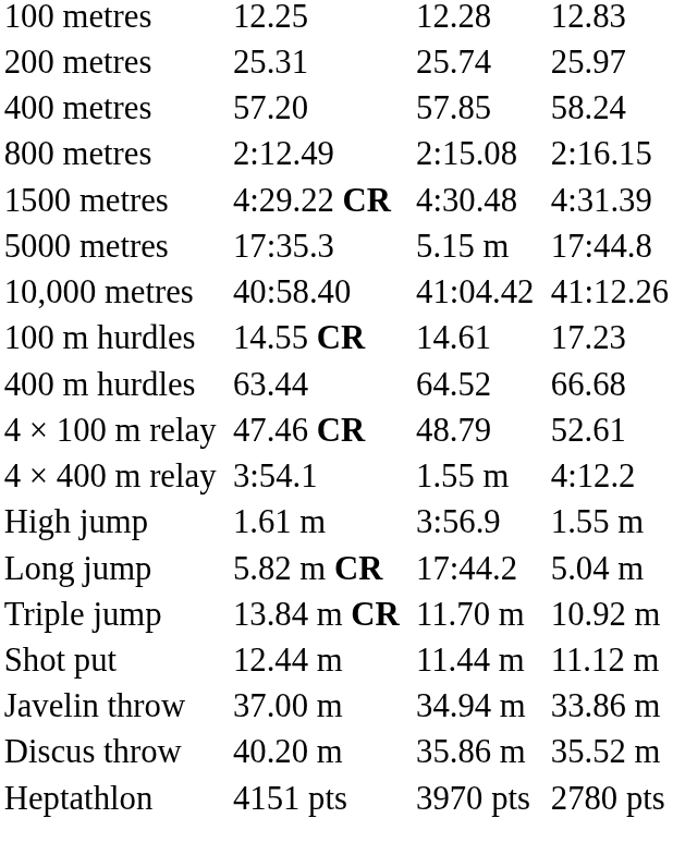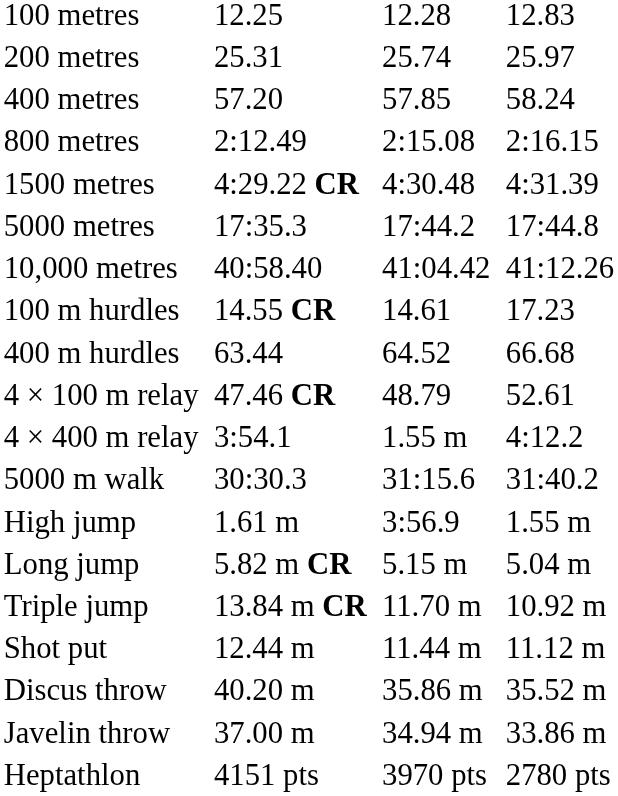 <table>
 <tr>
 <td>100 metres</td>
 <td></td>
 <td>12.25</td>
 <td></td>
 <td>12.28</td>
 <td></td>
 <td>12.83</td>
 </tr>
 <tr>
 <td>200 metres</td>
 <td></td>
 <td>25.31</td>
 <td></td>
 <td>25.74</td>
 <td></td>
 <td>25.97</td>
 </tr>
 <tr>
 <td>400 metres</td>
 <td></td>
 <td>57.20</td>
 <td></td>
 <td>57.85</td>
 <td></td>
 <td>58.24</td>
 </tr>
 <tr>
 <td>800 metres</td>
 <td></td>
 <td>2:12.49</td>
 <td></td>
 <td>2:15.08</td>
 <td></td>
 <td>2:16.15</td>
 </tr>
 <tr>
 <td>1500 metres</td>
 <td></td>
 <td>4:29.22 <strong>CR</strong></td>
 <td></td>
 <td>4:30.48</td>
 <td></td>
 <td>4:31.39</td>
 </tr>
 <tr>
 <td>5000 metres</td>
 <td></td>
 <td>17:35.3</td>
 <td></td>
-<td>5.15 m</td>
+<td>17:44.2</td>
 <td></td>
 <td>17:44.8</td>
 </tr>
 <tr>
 <td>10,000 metres</td>
 <td></td>
 <td>40:58.40</td>
 <td></td>
 <td>41:04.42</td>
 <td></td>
 <td>41:12.26</td>
 </tr>
 <tr>
 <td>100 m hurdles</td>
 <td></td>
 <td>14.55 <strong>CR</strong></td>
 <td></td>
 <td>14.61</td>
 <td></td>
 <td>17.23</td>
 </tr>
 <tr>
 <td>400 m hurdles</td>
 <td></td>
 <td>63.44</td>
 <td></td>
 <td>64.52</td>
 <td></td>
 <td>66.68</td>
 </tr>
 <tr>
 <td>4 × 100 m relay</td>
 <td></td>
 <td>47.46 <strong>CR</strong></td>
 <td></td>
 <td>48.79</td>
 <td></td>
 <td>52.61</td>
 </tr>
 <tr>
 <td>4 × 400 m relay</td>
 <td></td>
 <td>3:54.1</td>
 <td></td>
 <td>1.55 m</td>
 <td></td>
 <td>4:12.2</td>
 </tr>
 <tr>
+<td>5000 m walk</td>
+<td></td>
+<td>30:30.3</td>
+<td></td>
+<td>31:15.6</td>
+<td></td>
+<td>31:40.2</td>
+</tr>
+<tr>
 <td>High jump</td>
 <td></td>
 <td>1.61 m</td>
 <td></td>
 <td>3:56.9</td>
 <td></td>
 <td>1.55 m</td>
 </tr>
 <tr>
 <td>Long jump</td>
 <td></td>
 <td>5.82 m <strong>CR</strong></td>
 <td></td>
-<td>17:44.2</td>
+<td>5.15 m</td>
 <td></td>
 <td>5.04 m</td>
 </tr>
 <tr>
 <td>Triple jump</td>
 <td></td>
 <td>13.84 m <strong>CR</strong></td>
 <td></td>
 <td>11.70 m</td>
 <td></td>
 <td>10.92 m</td>
 </tr>
 <tr>
 <td>Shot put</td>
 <td></td>
 <td>12.44 m</td>
 <td></td>
 <td>11.44 m</td>
 <td></td>
 <td>11.12 m</td>
 </tr>
 <tr>
+<td>Discus throw</td>
+<td></td>
+<td>40.20 m</td>
+<td></td>
+<td>35.86 m</td>
+<td></td>
+<td>35.52 m</td>
+</tr>
+<tr>
 <td>Javelin throw</td>
 <td></td>
 <td>37.00 m</td>
 <td></td>
 <td>34.94 m</td>
 <td></td>
 <td>33.86 m</td>
-</tr>
-<tr>
-<td>Discus throw</td>
-<td></td>
-<td>40.20 m</td>
-<td></td>
-<td>35.86 m</td>
-<td></td>
-<td>35.52 m</td>
 </tr>
 <tr>
 <td>Heptathlon</td>
 <td></td>
 <td>4151 pts</td>
 <td></td>
 <td>3970 pts</td>
 <td></td>
 <td>2780 pts</td>
 </tr>
 </table>
